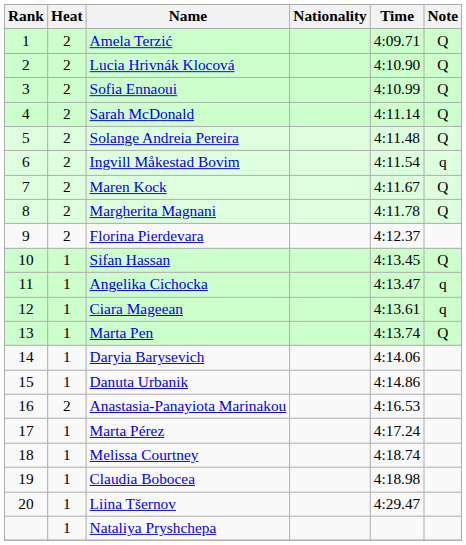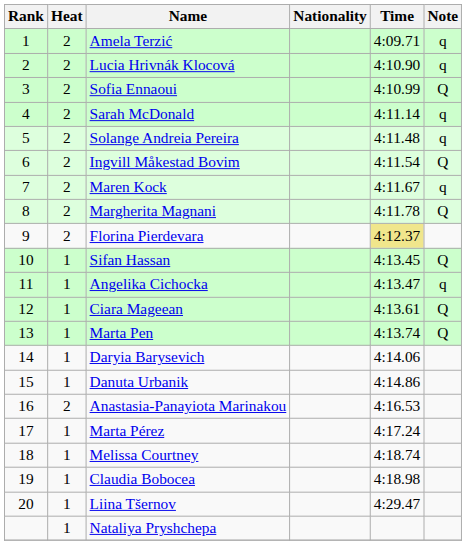 <table class="wikitable sortable" style="text-align:center">
 <tr>
 <th>Rank</th>
 <th>Heat</th>
 <th>Name</th>
 <th>Nationality</th>
 <th>Time</th>
 <th>Note</th>
 </tr>
 <tr bgcolor=ccffcc>
 <td>1</td>
 <td>2</td>
 <td align=left><a href='#'>Amela Terzić</a></td>
 <td align=left></td>
 <td>4:09.71</td>
-<td>Q</td>
+<td>q</td>
 </tr>
 <tr bgcolor=ccffcc>
 <td>2</td>
 <td>2</td>
 <td align=left><a href='#'>Lucia Hrivnák Klocová</a></td>
 <td align=left></td>
 <td>4:10.90</td>
-<td>Q</td>
+<td>q</td>
 </tr>
 <tr bgcolor=ccffcc>
 <td>3</td>
 <td>2</td>
 <td align=left><a href='#'>Sofia Ennaoui</a></td>
 <td align=left></td>
 <td>4:10.99</td>
 <td>Q</td>
 </tr>
 <tr bgcolor=ccffcc>
 <td>4</td>
 <td>2</td>
 <td align=left><a href='#'>Sarah McDonald</a></td>
 <td align=left></td>
 <td>4:11.14</td>
-<td>Q</td>
+<td>q</td>
 </tr>
 <tr bgcolor=ddffdd>
 <td>5</td>
 <td>2</td>
 <td align=left><a href='#'>Solange Andreia Pereira</a></td>
 <td align=left></td>
 <td>4:11.48</td>
-<td>Q</td>
+<td>q</td>
 </tr>
 <tr bgcolor=ddffdd>
 <td>6</td>
 <td>2</td>
 <td align=left><a href='#'>Ingvill Måkestad Bovim</a></td>
 <td align=left></td>
 <td>4:11.54</td>
-<td>q</td>
+<td>Q</td>
 </tr>
 <tr bgcolor=ddffdd>
 <td>7</td>
 <td>2</td>
 <td align=left><a href='#'>Maren Kock</a></td>
 <td align=left></td>
 <td>4:11.67</td>
-<td>Q</td>
+<td>q</td>
 </tr>
 <tr bgcolor=ddffdd>
 <td>8</td>
 <td>2</td>
 <td align=left><a href='#'>Margherita Magnani</a></td>
 <td align=left></td>
 <td>4:11.78</td>
 <td>Q</td>
 </tr>
 <tr>
 <td>9</td>
 <td>2</td>
 <td align=left><a href='#'>Florina Pierdevara</a></td>
 <td align=left></td>
-<td>4:12.37</td>
+<td style="background: khaki;">4:12.37</td>
 <td></td>
 </tr>
 <tr bgcolor=ccffcc>
 <td>10</td>
 <td>1</td>
 <td align=left><a href='#'>Sifan Hassan</a></td>
 <td align=left></td>
 <td>4:13.45</td>
 <td>Q</td>
 </tr>
 <tr bgcolor=ccffcc>
 <td>11</td>
 <td>1</td>
 <td align=left><a href='#'>Angelika Cichocka</a></td>
 <td align=left></td>
 <td>4:13.47</td>
 <td>q</td>
 </tr>
 <tr bgcolor=ccffcc>
 <td>12</td>
 <td>1</td>
 <td align=left><a href='#'>Ciara Mageean</a></td>
 <td align=left></td>
 <td>4:13.61</td>
-<td>q</td>
+<td>Q</td>
 </tr>
 <tr bgcolor=ccffcc>
 <td>13</td>
 <td>1</td>
 <td align=left><a href='#'>Marta Pen</a></td>
 <td align=left></td>
 <td>4:13.74</td>
 <td>Q</td>
 </tr>
 <tr>
 <td>14</td>
 <td>1</td>
 <td align=left><a href='#'>Daryia Barysevich</a></td>
 <td align=left></td>
 <td>4:14.06</td>
 <td></td>
 </tr>
 <tr>
 <td>15</td>
 <td>1</td>
 <td align=left><a href='#'>Danuta Urbanik</a></td>
 <td align=left></td>
 <td>4:14.86</td>
 <td></td>
 </tr>
 <tr>
 <td>16</td>
 <td>2</td>
 <td align=left><a href='#'>Anastasia-Panayiota Marinakou</a></td>
 <td align=left></td>
 <td>4:16.53</td>
 <td></td>
 </tr>
 <tr>
 <td>17</td>
 <td>1</td>
 <td align=left><a href='#'>Marta Pérez</a></td>
 <td align=left></td>
 <td>4:17.24</td>
 <td></td>
 </tr>
 <tr>
 <td>18</td>
 <td>1</td>
 <td align=left><a href='#'>Melissa Courtney</a></td>
 <td align=left></td>
 <td>4:18.74</td>
 <td></td>
 </tr>
 <tr>
 <td>19</td>
 <td>1</td>
 <td align=left><a href='#'>Claudia Bobocea</a></td>
 <td align=left></td>
 <td>4:18.98</td>
 <td></td>
 </tr>
 <tr>
 <td>20</td>
 <td>1</td>
 <td align=left><a href='#'>Liina Tšernov</a></td>
 <td align=left></td>
 <td>4:29.47</td>
 <td></td>
 </tr>
 <tr>
 <td></td>
 <td>1</td>
 <td align=left><a href='#'>Nataliya Pryshchepa</a></td>
 <td align=left></td>
 <td></td>
 <td></td>
 </tr>
 <tr>
 </tr>
 </table>
